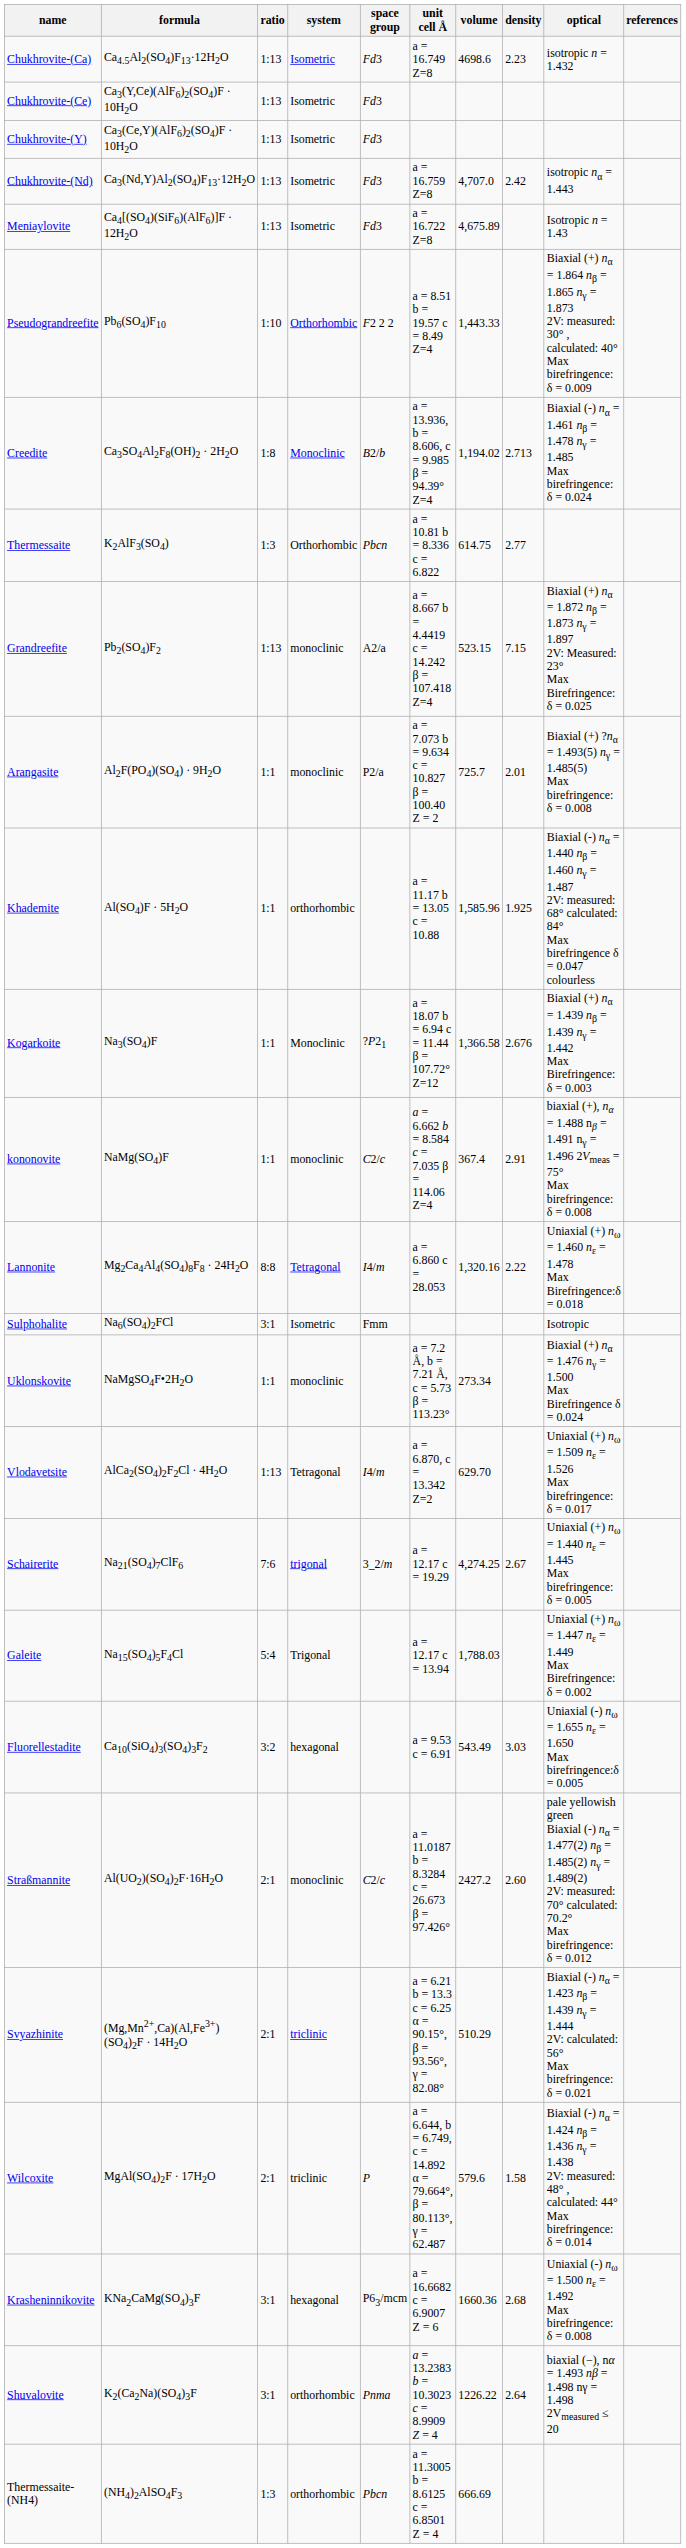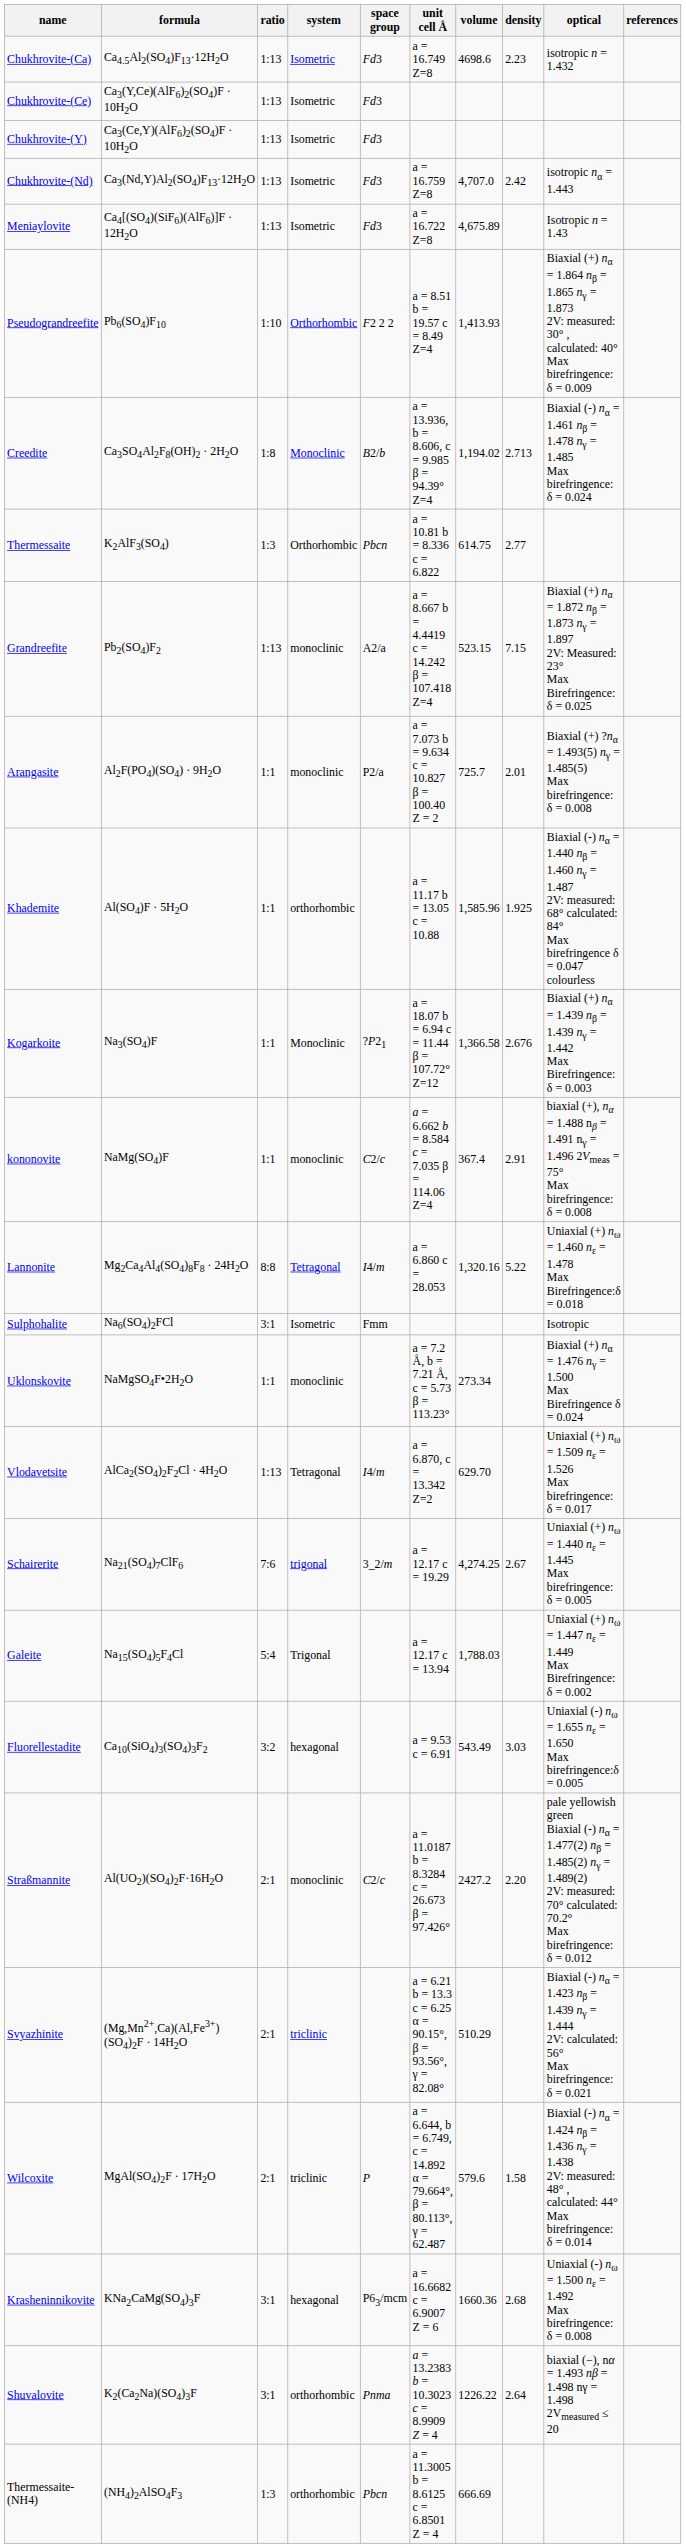 <table class="wikitable">
 <tr>
 <th>name</th>
 <th>formula</th>
 <th>ratio</th>
 <th>system</th>
 <th>space group</th>
 <th>unit cell Å</th>
 <th>volume</th>
 <th>density</th>
 <th>optical</th>
 <th>references</th>
 </tr>
 <tr>
 <td><a href='#'>Chukhrovite-(Ca)</a></td>
 <td>Ca<sub>4.5</sub>Al<sub>2</sub>(SO<sub>4</sub>)F<sub>13</sub>·12H<sub>2</sub>O</td>
 <td>1:13</td>
 <td><a href='#'>Isometric</a></td>
 <td><em>Fd</em>3</td>
 <td>a = 16.749 Z=8</td>
 <td>4698.6</td>
 <td>2.23</td>
 <td>isotropic <em>n</em> = 1.432</td>
 <td></td>
 </tr>
 <tr>
 <td><a href='#'>Chukhrovite-(Ce)</a></td>
 <td>Ca<sub>3</sub>(Y,Ce)(AlF<sub>6</sub>)<sub>2</sub>(SO<sub>4</sub>)F · 10H<sub>2</sub>O</td>
 <td>1:13</td>
 <td>Isometric</td>
 <td><em>Fd</em>3</td>
 <td></td>
 <td></td>
 <td></td>
 <td></td>
 <td></td>
 </tr>
 <tr>
 <td><a href='#'>Chukhrovite-(Y)</a></td>
 <td>Ca<sub>3</sub>(Ce,Y)(AlF<sub>6</sub>)<sub>2</sub>(SO<sub>4</sub>)F · 10H<sub>2</sub>O</td>
 <td>1:13</td>
 <td>Isometric</td>
 <td><em>Fd</em>3</td>
 <td></td>
 <td></td>
 <td></td>
 <td></td>
 <td></td>
 </tr>
 <tr>
 <td><a href='#'>Chukhrovite-(Nd)</a></td>
 <td>Ca<sub>3</sub>(Nd,Y)Al<sub>2</sub>(SO<sub>4</sub>)F<sub>13</sub>·12H<sub>2</sub>O</td>
 <td>1:13</td>
 <td>Isometric</td>
 <td><em>Fd</em>3</td>
 <td>a = 16.759 Z=8</td>
 <td>4,707.0</td>
 <td>2.42</td>
 <td>isotropic <em>n</em><sub>α</sub> = 1.443</td>
 <td></td>
 </tr>
 <tr>
 <td><a href='#'>Meniaylovite</a></td>
 <td>Ca<sub>4</sub>[(SO<sub>4</sub>)(SiF<sub>6</sub>)(AlF<sub>6</sub>)]F · 12H<sub>2</sub>O</td>
 <td>1:13</td>
 <td>Isometric</td>
 <td><em>Fd</em>3</td>
 <td>a = 16.722 Z=8</td>
 <td>4,675.89</td>
 <td></td>
 <td>Isotropic <em>n</em> = 1.43</td>
 <td></td>
 </tr>
 <tr>
 <td><a href='#'>Pseudograndreefite</a></td>
 <td>Pb<sub>6</sub>(SO<sub>4</sub>)F<sub>10</sub></td>
 <td>1:10</td>
 <td><a href='#'>Orthorhombic</a></td>
 <td><em>F</em>2 2 2</td>
 <td>a = 8.51 b = 19.57 c = 8.49 Z=4</td>
-<td>1,443.33</td>
+<td>1,413.93</td>
 <td></td>
 <td>Biaxial (+) <em>n</em><sub>α</sub> = 1.864 <em>n</em><sub>β</sub> = 1.865 <em>n</em><sub>γ</sub> = 1.873<br>2V: measured: 30° , calculated: 40°<br>Max birefringence: δ = 0.009</td>
 <td></td>
 </tr>
 <tr>
 <td><a href='#'>Creedite</a></td>
 <td>Ca<sub>3</sub>SO<sub>4</sub>Al<sub>2</sub>F<sub>8</sub>(OH)<sub>2</sub> · 2H<sub>2</sub>O</td>
 <td>1:8</td>
 <td><a href='#'>Monoclinic</a></td>
 <td><em>B</em>2/<em>b</em></td>
 <td>a = 13.936, b = 8.606, c = 9.985 β = 94.39° Z=4</td>
 <td>1,194.02</td>
 <td>2.713</td>
 <td>Biaxial (-) <em>n</em><sub>α</sub> = 1.461 <em>n</em><sub>β</sub> = 1.478 <em>n</em><sub>γ</sub> = 1.485<br>Max birefringence: δ = 0.024</td>
 <td></td>
 </tr>
 <tr>
 <td><a href='#'>Thermessaite</a></td>
 <td>K<sub>2</sub>AlF<sub>3</sub>(SO<sub>4</sub>)</td>
 <td>1:3</td>
 <td>Orthorhombic</td>
 <td><em>Pbcn</em></td>
 <td>a = 10.81 b = 8.336 c = 6.822</td>
 <td>614.75</td>
 <td>2.77</td>
 <td></td>
 <td></td>
 </tr>
 <tr>
 <td><a href='#'>Grandreefite</a></td>
 <td>Pb<sub>2</sub>(SO<sub>4</sub>)F<sub>2</sub></td>
 <td>1:13</td>
 <td>monoclinic</td>
 <td>A2/a</td>
 <td>a = 8.667 b = 4.4419 c = 14.242 β = 107.418 Z=4</td>
 <td>523.15</td>
 <td>7.15</td>
 <td>Biaxial (+) <em>n</em><sub>α</sub> = 1.872 <em>n</em><sub>β</sub> = 1.873 <em>n</em><sub>γ</sub> = 1.897<br>2V: Measured: 23°<br>Max Birefringence: δ = 0.025</td>
 <td></td>
 </tr>
 <tr>
 <td><a href='#'>Arangasite</a></td>
 <td>Al<sub>2</sub>F(PO<sub>4</sub>)(SO<sub>4</sub>) · 9H<sub>2</sub>O</td>
 <td>1:1</td>
 <td>monoclinic</td>
 <td>P2/a</td>
 <td>a = 7.073 b = 9.634 c = 10.827 β = 100.40 Z = 2</td>
 <td>725.7</td>
 <td>2.01</td>
 <td>Biaxial (+) ?<em>n</em><sub>α</sub> = 1.493(5) <em>n</em><sub>γ</sub> = 1.485(5)<br>Max birefringence: δ = 0.008</td>
 <td></td>
 </tr>
 <tr>
 <td><a href='#'>Khademite</a></td>
 <td>Al(SO<sub>4</sub>)F · 5H<sub>2</sub>O</td>
 <td>1:1</td>
 <td>orthorhombic</td>
 <td></td>
 <td>a = 11.17 b = 13.05  c = 10.88</td>
 <td>1,585.96</td>
 <td>1.925</td>
 <td>Biaxial (-) <em>n</em><sub>α</sub> = 1.440 <em>n</em><sub>β</sub> = 1.460 <em>n</em><sub>γ</sub> = 1.487<br>2V: measured: 68°  calculated: 84°<br>Max birefringence δ = 0.047<br>colourless</td>
 <td></td>
 </tr>
 <tr>
 <td><a href='#'>Kogarkoite</a></td>
 <td>Na<sub>3</sub>(SO<sub>4</sub>)F</td>
 <td>1:1</td>
 <td>Monoclinic</td>
 <td>?<em>P</em>2<sub>1</sub></td>
 <td>a = 18.07 b = 6.94 c = 11.44 β = 107.72° Z=12</td>
 <td>1,366.58</td>
 <td>2.676</td>
 <td>Biaxial (+) <em>n</em><sub>α</sub> = 1.439 <em>n</em><sub>β</sub> = 1.439 <em>n</em><sub>γ</sub> = 1.442<br>Max Birefringence: δ = 0.003</td>
 <td></td>
 </tr>
 <tr>
 <td><a href='#'>kononovite</a></td>
 <td>NaMg(SO<sub>4</sub>)F</td>
 <td>1:1</td>
 <td>monoclinic</td>
 <td><em>C</em>2/<em>c</em></td>
 <td><em>a</em> = 6.662 <em>b</em> = 8.584 <em>c</em> = 7.035 β = 114.06 Z=4</td>
 <td>367.4</td>
 <td>2.91</td>
 <td>biaxial (+), <em>n<sub>α</sub></em> = 1.488 n<em><sub>β</sub></em> = 1.491 n<sub>γ</sub> = 1.496 2<em>V</em><sub>meas</sub> = 75°<br>Max birefringence: δ = 0.008</td>
 <td></td>
 </tr>
 <tr>
 <td><a href='#'>Lannonite</a></td>
 <td>Mg<sub>2</sub>Ca<sub>4</sub>Al<sub>4</sub>(SO<sub>4</sub>)<sub>8</sub>F<sub>8</sub> · 24H<sub>2</sub>O</td>
 <td>8:8</td>
 <td><a href='#'>Tetragonal</a></td>
 <td><em>I</em>4/<em>m</em></td>
 <td>a = 6.860 c = 28.053</td>
 <td>1,320.16</td>
-<td>2.22</td>
+<td>5.22</td>
 <td>Uniaxial (+) <em>n</em><sub>ω</sub> = 1.460 <em>n</em><sub>ε</sub> = 1.478<br>Max Birefringence:δ = 0.018</td>
 <td></td>
 </tr>
 <tr>
 <td><a href='#'>Sulphohalite</a></td>
 <td>Na<sub>6</sub>(SO<sub>4</sub>)<sub>2</sub>FCl</td>
 <td>3:1</td>
 <td>Isometric</td>
 <td>Fmm</td>
 <td></td>
 <td></td>
 <td></td>
 <td>Isotropic</td>
 <td></td>
 </tr>
 <tr>
 <td><a href='#'>Uklonskovite</a></td>
 <td>NaMgSO<sub>4</sub>F•2H<sub>2</sub>O</td>
 <td>1:1</td>
 <td>monoclinic</td>
 <td></td>
 <td>a = 7.2 Å, b = 7.21 Å, c = 5.73 β = 113.23°</td>
 <td>273.34</td>
 <td></td>
 <td>Biaxial (+) <em>n</em><sub>α</sub> = 1.476 <em>n</em><sub>γ</sub> = 1.500<br>Max Birefringence δ = 0.024</td>
 <td></td>
 </tr>
 <tr>
 <td><a href='#'>Vlodavetsite</a></td>
 <td>AlCa<sub>2</sub>(SO<sub>4</sub>)<sub>2</sub>F<sub>2</sub>Cl · 4H<sub>2</sub>O</td>
 <td>1:13</td>
 <td>Tetragonal</td>
 <td><em>I</em>4/<em>m</em></td>
 <td>a = 6.870, c = 13.342 Z=2</td>
 <td>629.70</td>
 <td></td>
 <td>Uniaxial (+) <em>n</em><sub>ω</sub> = 1.509 <em>n</em><sub>ε</sub> = 1.526<br>Max birefringence: δ = 0.017</td>
 <td></td>
 </tr>
 <tr>
 <td><a href='#'>Schairerite</a></td>
 <td>Na<sub>21</sub>(SO<sub>4</sub>)<sub>7</sub>ClF<sub>6</sub></td>
 <td>7:6</td>
 <td><a href='#'>trigonal</a></td>
 <td>3<em>_</em>2/<em>m</em></td>
 <td>a = 12.17 c = 19.29</td>
 <td>4,274.25</td>
 <td>2.67</td>
 <td>Uniaxial (+) <em>n</em><sub>ω</sub> = 1.440 <em>n</em><sub>ε</sub> = 1.445<br>Max birefringence: δ = 0.005</td>
 <td></td>
 </tr>
 <tr>
 <td><a href='#'>Galeite</a></td>
 <td>Na<sub>15</sub>(SO<sub>4</sub>)<sub>5</sub>F<sub>4</sub>Cl</td>
 <td>5:4</td>
 <td>Trigonal</td>
 <td></td>
 <td>a = 12.17 c = 13.94</td>
 <td>1,788.03</td>
 <td></td>
 <td>Uniaxial (+) <em>n</em><sub>ω</sub> = 1.447 <em>n</em><sub>ε</sub> = 1.449<br>Max Birefringence: δ = 0.002</td>
 <td></td>
 </tr>
 <tr>
 <td><a href='#'>Fluorellestadite</a></td>
 <td>Ca<sub>10</sub>(SiO<sub>4</sub>)<sub>3</sub>(SO<sub>4</sub>)<sub>3</sub>F<sub>2</sub></td>
 <td>3:2</td>
 <td>hexagonal</td>
 <td></td>
 <td>a = 9.53 c = 6.91</td>
 <td>543.49</td>
 <td>3.03</td>
 <td>Uniaxial (-) <em>n</em><sub>ω</sub> = 1.655 <em>n</em><sub>ε</sub> = 1.650<br>Max birefringence:δ = 0.005</td>
 <td></td>
 </tr>
 <tr>
 <td><a href='#'>Straßmannite</a></td>
 <td>Al(UO<sub>2</sub>)(SO<sub>4</sub>)<sub>2</sub>F·16H<sub>2</sub>O</td>
 <td>2:1</td>
 <td>monoclinic</td>
 <td><em>C</em>2/<em>c</em></td>
 <td>a = 11.0187 b = 8.3284 c = 26.673 β = 97.426°</td>
 <td>2427.2</td>
-<td>2.60</td>
+<td>2.20</td>
 <td>pale yellowish green<br>Biaxial (-) <em>n</em><sub>α</sub> = 1.477(2) <em>n</em><sub>β</sub> = 1.485(2) <em>n</em><sub>γ</sub> = 1.489(2)<br>2V: measured: 70° calculated: 70.2°<br>Max birefringence: δ = 0.012</td>
 <td></td>
 </tr>
 <tr>
 <td><a href='#'>Svyazhinite</a></td>
 <td>(Mg,Mn<sup>2+</sup>,Ca)(Al,Fe<sup>3+</sup>)(SO<sub>4</sub>)<sub>2</sub>F · 14H<sub>2</sub>O</td>
 <td>2:1</td>
 <td><a href='#'>triclinic</a></td>
 <td></td>
 <td>a = 6.21 b = 13.3 c = 6.25 α = 90.15°, β = 93.56°, γ = 82.08°</td>
 <td>510.29</td>
 <td></td>
 <td>Biaxial (-) <em>n</em><sub>α</sub> = 1.423 <em>n</em><sub>β</sub> = 1.439 <em>n</em><sub>γ</sub> = 1.444<br>2V: calculated: 56°<br>Max birefringence: δ = 0.021</td>
 <td></td>
 </tr>
 <tr>
 <td><a href='#'>Wilcoxite</a></td>
 <td>MgAl(SO<sub>4</sub>)<sub>2</sub>F · 17H<sub>2</sub>O</td>
 <td>2:1</td>
 <td>triclinic</td>
 <td><em>P</em></td>
 <td>a = 6.644, b = 6.749, c = 14.892 α = 79.664°, β = 80.113°, γ = 62.487</td>
 <td>579.6</td>
 <td>1.58</td>
 <td>Biaxial (-) <em>n</em><sub>α</sub> = 1.424 <em>n</em><sub>β</sub> = 1.436 <em>n</em><sub>γ</sub> = 1.438<br>2V: measured: 48° , calculated: 44°<br>Max birefringence: δ = 0.014</td>
 <td></td>
 </tr>
 <tr>
 <td><a href='#'>Krasheninnikovite</a></td>
 <td>KNa<sub>2</sub>CaMg(SO<sub>4</sub>)<sub>3</sub>F</td>
 <td>3:1</td>
 <td>hexagonal</td>
 <td>P6<sub>3</sub>/mcm</td>
 <td>a = 16.6682 c = 6.9007 Z = 6</td>
 <td>1660.36</td>
 <td>2.68</td>
 <td>Uniaxial (-) <em>n</em><sub>ω</sub> = 1.500 <em>n</em><sub>ε</sub> = 1.492<br>Max birefringence: δ = 0.008</td>
 <td></td>
 </tr>
 <tr>
 <td><a href='#'>Shuvalovite</a></td>
 <td>K<sub>2</sub>(Ca<sub>2</sub>Na)(SO<sub>4</sub>)<sub>3</sub>F</td>
 <td>3:1</td>
 <td>orthorhombic</td>
 <td><em>Pnma</em></td>
 <td><em>a</em> = 13.2383 <em>b</em> = 10.3023 <em>c</em> = 8.9909 <em>Z</em> = 4</td>
 <td>1226.22</td>
 <td>2.64</td>
 <td>biaxial (−), n<em>α</em> = 1.493 <em>nβ</em> = 1.498 nγ = 1.498 2V<sub>measured</sub> ≤ 20</td>
 <td></td>
 </tr>
 <tr>
 <td>Thermessaite-(NH4)</td>
 <td>(NH<sub>4</sub>)<sub>2</sub>AlSO<sub>4</sub>F<sub>3</sub></td>
 <td>1:3</td>
 <td>orthorhombic</td>
 <td><em>Pbcn</em></td>
 <td>a = 11.3005 b = 8.6125 c = 6.8501 Z = 4</td>
 <td>666.69</td>
 <td></td>
 <td></td>
 <td></td>
 </tr>
 </table>
